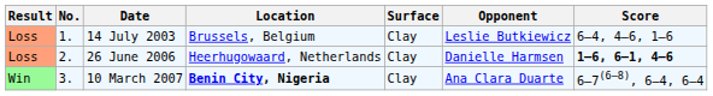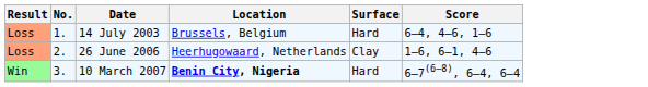 <table class="sortable wikitable" style=font-size:97%>
 <tr>
 <th>Result</th>
 <th>No.</th>
 <th>Date</th>
 <th>Location</th>
 <th>Surface</th>
-<th>Opponent</th>
 <th class="unsortable">Score</th>
 </tr>
 <tr style="background:#f0f8ff;">
 <td style="background:#ffa07a;">Loss</td>
 <td>1.</td>
 <td>14 July 2003</td>
 <td><a href='#'>Brussels</a>, Belgium</td>
-<td>Clay</td>
-<td> <a href='#'>Leslie Butkiewicz</a></td>
+<td>Hard</td>
 <td>6–4, 4–6, 1–6</td>
 </tr>
 <tr style="background:#f0f8ff;">
 <td style="background:#ffa07a;">Loss</td>
 <td>2.</td>
 <td>26 June 2006</td>
 <td><a href='#'>Heerhugowaard</a>, Netherlands</td>
 <td>Clay</td>
-<td> <a href='#'>Danielle Harmsen</a></td>
-<td><strong>1–6, 6–1, 4–6</strong></td>
+<td>1–6, 6–1, 4–6</td>
 </tr>
 <tr style="background:#f0f8ff;">
 <td style="background:#98fb98;">Win</td>
 <td>3.</td>
 <td>10 March 2007</td>
 <td><strong><a href='#'>Benin City</a>, Nigeria</strong></td>
-<td>Clay</td>
-<td> <a href='#'>Ana Clara Duarte</a></td>
+<td>Hard</td>
 <td>6–7<sup>(6–8)</sup>, 6–4, 6–4</td>
 </tr>
 </table>
